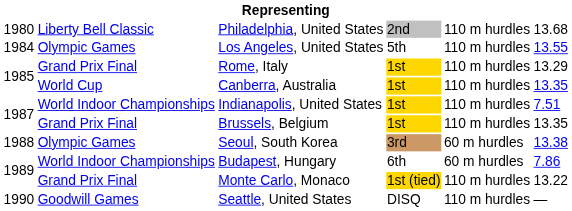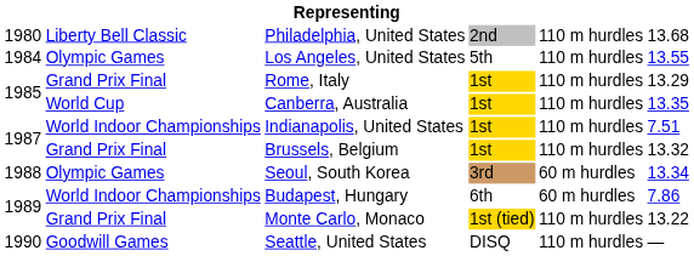 <table>
 <tr>
 <th colspan=6>Representing </th>
 </tr>
 <tr>
 <td>1980</td>
 <td><a href='#'>Liberty Bell Classic</a></td>
 <td><a href='#'>Philadelphia</a>, United States</td>
 <td bgcolor=silver>2nd</td>
 <td>110 m hurdles</td>
 <td>13.68</td>
 </tr>
 <tr>
 <td>1984</td>
 <td><a href='#'>Olympic Games</a></td>
 <td><a href='#'>Los Angeles</a>, United States</td>
 <td>5th</td>
 <td>110 m hurdles</td>
 <td><a href='#'>13.55</a></td>
 </tr>
 <tr>
 <td rowspan=2>1985</td>
 <td><a href='#'>Grand Prix Final</a></td>
 <td><a href='#'>Rome</a>, Italy</td>
 <td bgcolor=gold>1st</td>
 <td>110 m hurdles</td>
 <td>13.29</td>
 </tr>
 <tr>
 <td><a href='#'>World Cup</a></td>
 <td><a href='#'>Canberra</a>, Australia</td>
 <td bgcolor=gold>1st</td>
 <td>110 m hurdles</td>
 <td><a href='#'>13.35</a></td>
 </tr>
 <tr>
 <td rowspan=2>1987</td>
 <td><a href='#'>World Indoor Championships</a></td>
 <td><a href='#'>Indianapolis</a>, United States</td>
 <td bgcolor=gold>1st</td>
 <td>110 m hurdles</td>
 <td><a href='#'>7.51</a></td>
 </tr>
 <tr>
 <td><a href='#'>Grand Prix Final</a></td>
 <td><a href='#'>Brussels</a>, Belgium</td>
 <td bgcolor=gold>1st</td>
 <td>110 m hurdles</td>
-<td>13.35</td>
+<td>13.32</td>
 </tr>
 <tr>
 <td>1988</td>
 <td><a href='#'>Olympic Games</a></td>
 <td><a href='#'>Seoul</a>, South Korea</td>
 <td bgcolor=cc9966>3rd</td>
 <td>60 m hurdles</td>
-<td><a href='#'>13.38</a></td>
+<td><a href='#'>13.34</a></td>
 </tr>
 <tr>
 <td rowspan=2>1989</td>
 <td><a href='#'>World Indoor Championships</a></td>
 <td><a href='#'>Budapest</a>, Hungary</td>
 <td>6th</td>
 <td>60 m hurdles</td>
 <td><a href='#'>7.86</a></td>
 </tr>
 <tr>
 <td><a href='#'>Grand Prix Final</a></td>
 <td><a href='#'>Monte Carlo</a>, Monaco</td>
 <td bgcolor=gold>1st (tied)</td>
 <td>110 m hurdles</td>
 <td>13.22</td>
 </tr>
 <tr>
 <td>1990</td>
 <td><a href='#'>Goodwill Games</a></td>
 <td><a href='#'>Seattle</a>, United States</td>
 <td>DISQ</td>
 <td>110 m hurdles</td>
 <td>—</td>
 </tr>
 </table>
